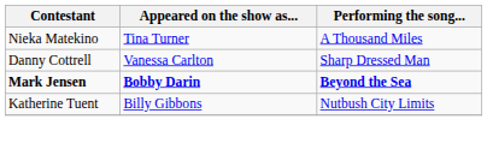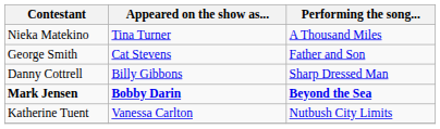 <table class="wikitable" width="550px">
 <tr>
 <th align="left">Contestant</th>
 <th align="left">Appeared on the show as...</th>
 <th align="left">Performing the song...</th>
 </tr>
 <tr>
 <td align="left">Nieka Matekino</td>
 <td align="left"><a href='#'>Tina Turner</a></td>
 <td align="left"><a href='#'>A Thousand Miles</a></td>
 </tr>
 <tr>
+<td align="left">George Smith</td>
+<td align="left"><a href='#'>Cat Stevens</a></td>
+<td align="left"><a href='#'>Father and Son</a></td>
+</tr>
+<tr>
 <td align="left">Danny Cottrell</td>
-<td align="left"><a href='#'>Vanessa Carlton</a></td>
+<td align="left"><a href='#'>Billy Gibbons</a></td>
 <td align="left"><a href='#'>Sharp Dressed Man</a></td>
 </tr>
 <tr>
 <td align="left"><strong>Mark Jensen</strong></td>
 <td align="left"><strong><a href='#'>Bobby Darin</a></strong></td>
 <td align="left"><strong><a href='#'>Beyond the Sea</a></strong></td>
 </tr>
 <tr>
 <td align="left">Katherine Tuent</td>
-<td align="left"><a href='#'>Billy Gibbons</a></td>
+<td align="left"><a href='#'>Vanessa Carlton</a></td>
 <td align="left"><a href='#'>Nutbush City Limits</a></td>
 </tr>
 <tr>
 </tr>
 </table>
